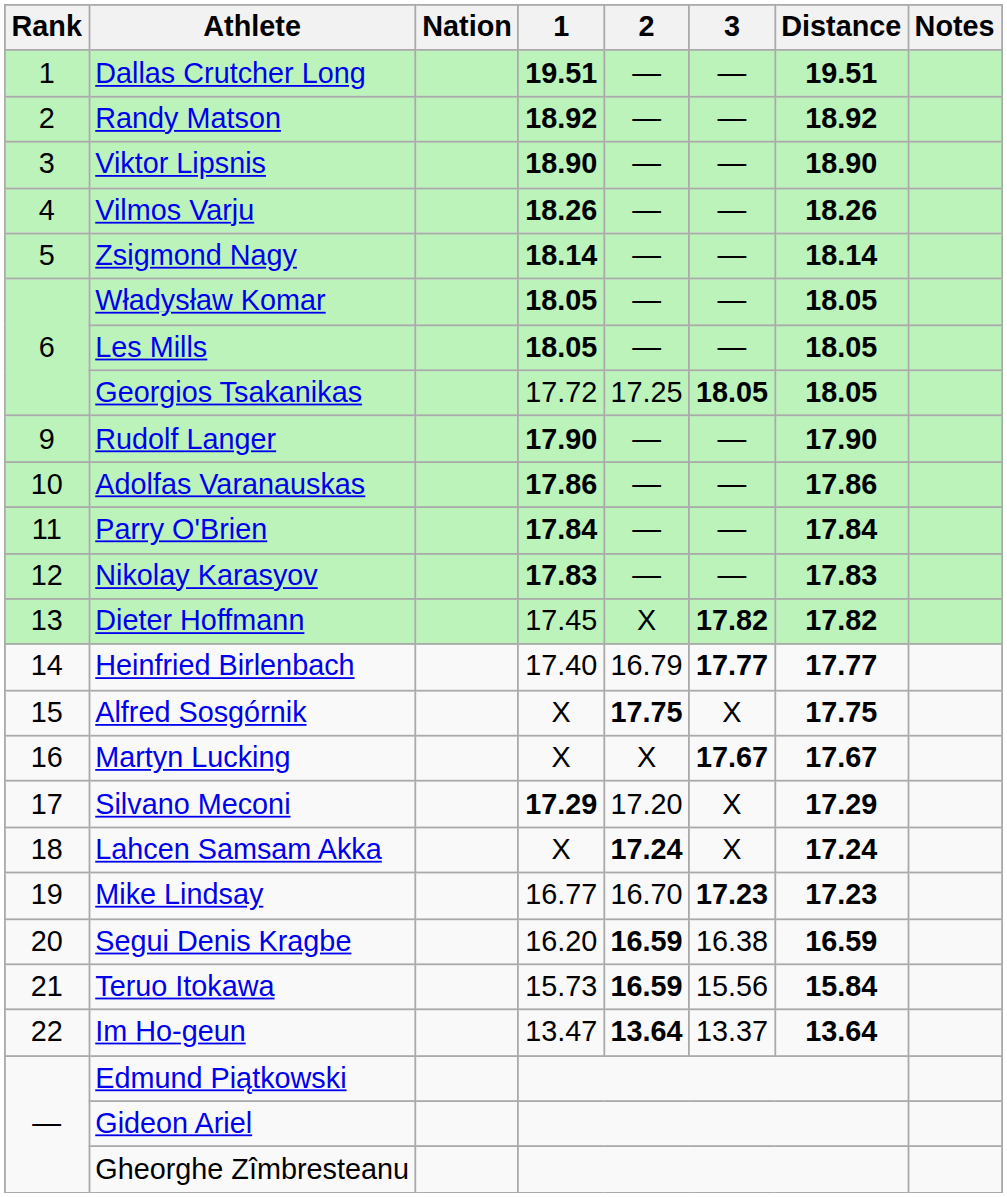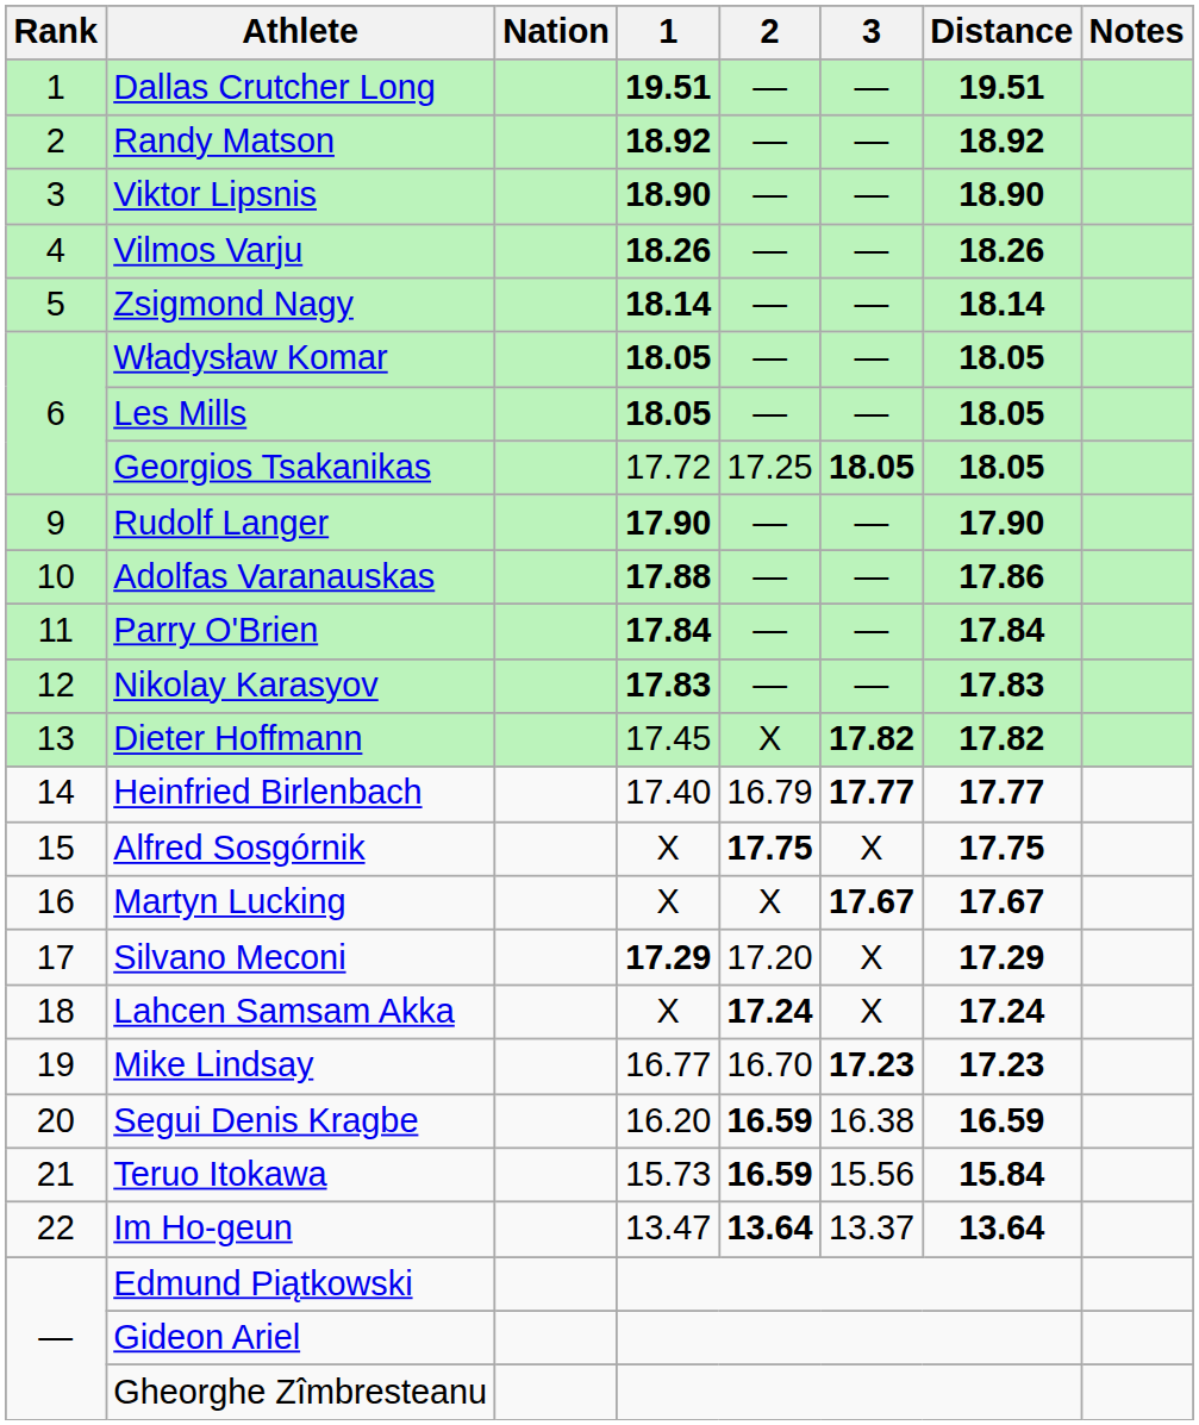 <table class="wikitable sortable" style="text-align:center">
 <tr>
 <th>Rank</th>
 <th>Athlete</th>
 <th>Nation</th>
 <th>1</th>
 <th>2</th>
 <th>3</th>
 <th>Distance</th>
 <th>Notes</th>
 </tr>
 <tr bgcolor=bbf3bb>
 <td>1</td>
 <td align=left><a href='#'>Dallas Crutcher Long</a></td>
 <td align=left></td>
 <td><strong>19.51</strong></td>
 <td data-sort-value=1.00>—</td>
 <td data-sort-value=1.00>—</td>
 <td><strong>19.51</strong></td>
 <td></td>
 </tr>
 <tr bgcolor=bbf3bb>
 <td>2</td>
 <td align=left><a href='#'>Randy Matson</a></td>
 <td align=left></td>
 <td><strong>18.92</strong></td>
 <td data-sort-value=1.00>—</td>
 <td data-sort-value=1.00>—</td>
 <td><strong>18.92</strong></td>
 <td></td>
 </tr>
 <tr bgcolor=bbf3bb>
 <td>3</td>
 <td align=left><a href='#'>Viktor Lipsnis</a></td>
 <td align=left></td>
 <td><strong>18.90</strong></td>
 <td data-sort-value=1.00>—</td>
 <td data-sort-value=1.00>—</td>
 <td><strong>18.90</strong></td>
 <td></td>
 </tr>
 <tr bgcolor=bbf3bb>
 <td>4</td>
 <td align=left><a href='#'>Vilmos Varju</a></td>
 <td align=left></td>
 <td><strong>18.26</strong></td>
 <td data-sort-value=1.00>—</td>
 <td data-sort-value=1.00>—</td>
 <td><strong>18.26</strong></td>
 <td></td>
 </tr>
 <tr bgcolor=bbf3bb>
 <td>5</td>
 <td align=left><a href='#'>Zsigmond Nagy</a></td>
 <td align=left></td>
 <td><strong>18.14</strong></td>
 <td data-sort-value=1.00>—</td>
 <td data-sort-value=1.00>—</td>
 <td><strong>18.14</strong></td>
 <td></td>
 </tr>
 <tr bgcolor=bbf3bb>
 <td rowspan=3>6</td>
 <td align=left><a href='#'>Władysław Komar</a></td>
 <td align=left></td>
 <td><strong>18.05</strong></td>
 <td data-sort-value=1.00>—</td>
 <td data-sort-value=1.00>—</td>
 <td><strong>18.05</strong></td>
 <td></td>
 </tr>
 <tr bgcolor=bbf3bb>
 <td align=left><a href='#'>Les Mills</a></td>
 <td align=left></td>
 <td><strong>18.05</strong></td>
 <td data-sort-value=1.00>—</td>
 <td data-sort-value=1.00>—</td>
 <td><strong>18.05</strong></td>
 <td></td>
 </tr>
 <tr bgcolor=bbf3bb>
 <td align=left><a href='#'>Georgios Tsakanikas</a></td>
 <td align=left></td>
 <td>17.72</td>
 <td>17.25</td>
 <td><strong>18.05</strong></td>
 <td><strong>18.05</strong></td>
 <td></td>
 </tr>
 <tr bgcolor=bbf3bb>
 <td>9</td>
 <td align=left><a href='#'>Rudolf Langer</a></td>
 <td align=left></td>
 <td><strong>17.90</strong></td>
 <td data-sort-value=1.00>—</td>
 <td data-sort-value=1.00>—</td>
 <td><strong>17.90</strong></td>
 <td></td>
 </tr>
 <tr bgcolor=bbf3bb>
 <td>10</td>
 <td align=left><a href='#'>Adolfas Varanauskas</a></td>
 <td align=left></td>
-<td><strong>17.86</strong></td>
+<td><strong>17.88</strong></td>
 <td data-sort-value=1.00>—</td>
 <td data-sort-value=1.00>—</td>
 <td><strong>17.86</strong></td>
 <td></td>
 </tr>
 <tr bgcolor=bbf3bb>
 <td>11</td>
 <td align=left><a href='#'>Parry O'Brien</a></td>
 <td align=left></td>
 <td><strong>17.84</strong></td>
 <td data-sort-value=1.00>—</td>
 <td data-sort-value=1.00>—</td>
 <td><strong>17.84</strong></td>
 <td></td>
 </tr>
 <tr bgcolor=bbf3bb>
 <td>12</td>
 <td align=left><a href='#'>Nikolay Karasyov</a></td>
 <td align=left></td>
 <td><strong>17.83</strong></td>
 <td data-sort-value=1.00>—</td>
 <td data-sort-value=1.00>—</td>
 <td><strong>17.83</strong></td>
 <td></td>
 </tr>
 <tr bgcolor=bbf3bb>
 <td>13</td>
 <td align=left><a href='#'>Dieter Hoffmann</a></td>
 <td align=left></td>
 <td>17.45</td>
 <td data-sort-value=1.00>X</td>
 <td><strong>17.82</strong></td>
 <td><strong>17.82</strong></td>
 <td></td>
 </tr>
 <tr>
 <td>14</td>
 <td align=left><a href='#'>Heinfried Birlenbach</a></td>
 <td align=left></td>
 <td>17.40</td>
 <td>16.79</td>
 <td><strong>17.77</strong></td>
 <td><strong>17.77</strong></td>
 <td></td>
 </tr>
 <tr>
 <td>15</td>
 <td align=left><a href='#'>Alfred Sosgórnik</a></td>
 <td align=left></td>
 <td data-sort-value=1.00>X</td>
 <td><strong>17.75</strong></td>
 <td data-sort-value=1.00>X</td>
 <td><strong>17.75</strong></td>
 <td></td>
 </tr>
 <tr>
 <td>16</td>
 <td align=left><a href='#'>Martyn Lucking</a></td>
 <td align=left></td>
 <td data-sort-value=1.00>X</td>
 <td data-sort-value=1.00>X</td>
 <td><strong>17.67</strong></td>
 <td><strong>17.67</strong></td>
 <td></td>
 </tr>
 <tr>
 <td>17</td>
 <td align=left><a href='#'>Silvano Meconi</a></td>
 <td align=left></td>
 <td><strong>17.29</strong></td>
 <td>17.20</td>
 <td data-sort-value=1.00>X</td>
 <td><strong>17.29</strong></td>
 <td></td>
 </tr>
 <tr>
 <td>18</td>
 <td align=left><a href='#'>Lahcen Samsam Akka</a></td>
 <td align=left></td>
 <td data-sort-value=1.00>X</td>
 <td><strong>17.24</strong></td>
 <td data-sort-value=1.00>X</td>
 <td><strong>17.24</strong></td>
 <td></td>
 </tr>
 <tr>
 <td>19</td>
 <td align=left><a href='#'>Mike Lindsay</a></td>
 <td align=left></td>
 <td>16.77</td>
 <td>16.70</td>
 <td><strong>17.23</strong></td>
 <td><strong>17.23</strong></td>
 <td></td>
 </tr>
 <tr>
 <td>20</td>
 <td align=left><a href='#'>Segui Denis Kragbe</a></td>
 <td align=left></td>
 <td>16.20</td>
 <td><strong>16.59</strong></td>
 <td>16.38</td>
 <td><strong>16.59</strong></td>
 <td></td>
 </tr>
 <tr>
 <td>21</td>
 <td align=left><a href='#'>Teruo Itokawa</a></td>
 <td align=left></td>
 <td>15.73</td>
 <td><strong>16.59</strong></td>
 <td>15.56</td>
 <td><strong>15.84</strong></td>
 <td></td>
 </tr>
 <tr>
 <td>22</td>
 <td align=left><a href='#'>Im Ho-geun</a></td>
 <td align=left></td>
 <td>13.47</td>
 <td><strong>13.64</strong></td>
 <td>13.37</td>
 <td><strong>13.64</strong></td>
 <td></td>
 </tr>
 <tr>
 <td rowspan=3 data-sort-value=23>—</td>
 <td align=left><a href='#'>Edmund Piątkowski</a></td>
 <td align=left></td>
 <td colspan=4 data-sort-value=0.00></td>
 <td></td>
 </tr>
 <tr>
 <td align=left><a href='#'>Gideon Ariel</a></td>
 <td align=left></td>
 <td colspan=4 data-sort-value=0.00></td>
 <td></td>
 </tr>
 <tr>
 <td align=left>Gheorghe Zîmbresteanu</td>
 <td align=left></td>
 <td colspan=4 data-sort-value=0.00></td>
 <td></td>
 </tr>
 </table>
